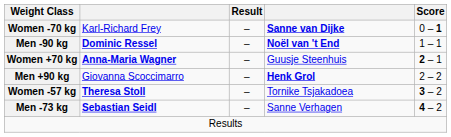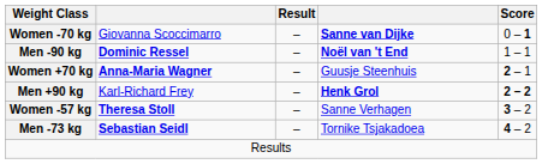 <table class="wikitable">
 <tr>
 <th>Weight Class</th>
 <th style="width: 230px;"></th>
 <th>Result</th>
 <th style="width: 230px;"></th>
 <th>Score</th>
 </tr>
 <tr>
 <th>Women -70 kg</th>
-<td><a href='#'>Karl-Richard Frey</a></td>
+<td><a href='#'>Giovanna Scoccimarro</a></td>
 <td align=center> – <strong></strong></td>
 <td><strong><a href='#'>Sanne van Dijke</a></strong></td>
 <td align=center>0 – <strong>1</strong></td>
 </tr>
 <tr>
 <th>Men -90 kg</th>
 <td><strong><a href='#'>Dominic Ressel</a></strong></td>
 <td align=center><strong></strong> – </td>
 <td><strong><a href='#'>Noël van 't End</a></strong></td>
 <td align=center>1 – 1</td>
 </tr>
 <tr>
 <th>Women +70 kg</th>
 <td><strong><a href='#'>Anna-Maria Wagner</a></strong></td>
 <td align=center><strong></strong> – </td>
 <td><a href='#'>Guusje Steenhuis</a></td>
 <td align=center><strong>2</strong> – 1</td>
 </tr>
 <tr>
 <th>Men +90 kg</th>
-<td><a href='#'>Giovanna Scoccimarro</a></td>
+<td><a href='#'>Karl-Richard Frey</a></td>
 <td align=center> – <strong></strong></td>
 <td><strong><a href='#'>Henk Grol</a></strong></td>
-<td align=center>2 – 2</td>
+<td align=center><strong>2 – 2</strong></td>
 </tr>
 <tr>
 <th>Women -57 kg</th>
 <td><strong><a href='#'>Theresa Stoll</a></strong></td>
 <td align=center><strong></strong> – </td>
-<td><a href='#'>Tornike Tsjakadoea</a></td>
+<td><a href='#'>Sanne Verhagen</a></td>
 <td align=center><strong>3</strong> – 2</td>
 </tr>
 <tr>
 <th>Men -73 kg</th>
 <td><strong><a href='#'>Sebastian Seidl</a></strong></td>
 <td align=center><strong></strong> – </td>
-<td><a href='#'>Sanne Verhagen</a></td>
+<td><a href='#'>Tornike Tsjakadoea</a></td>
 <td align=center><strong>4</strong> – 2</td>
 </tr>
 <tr>
 <td align=center colspan=5>Results</td>
 </tr>
 </table>
